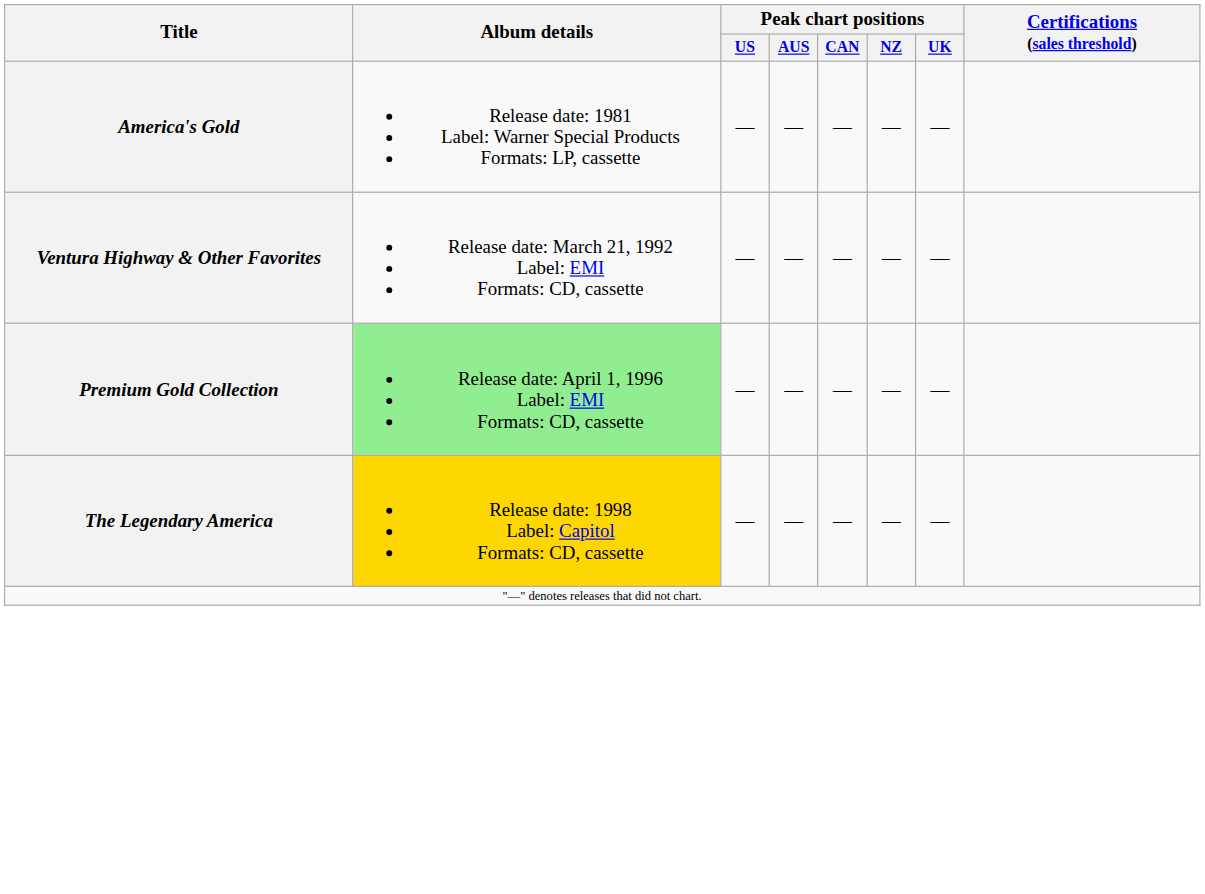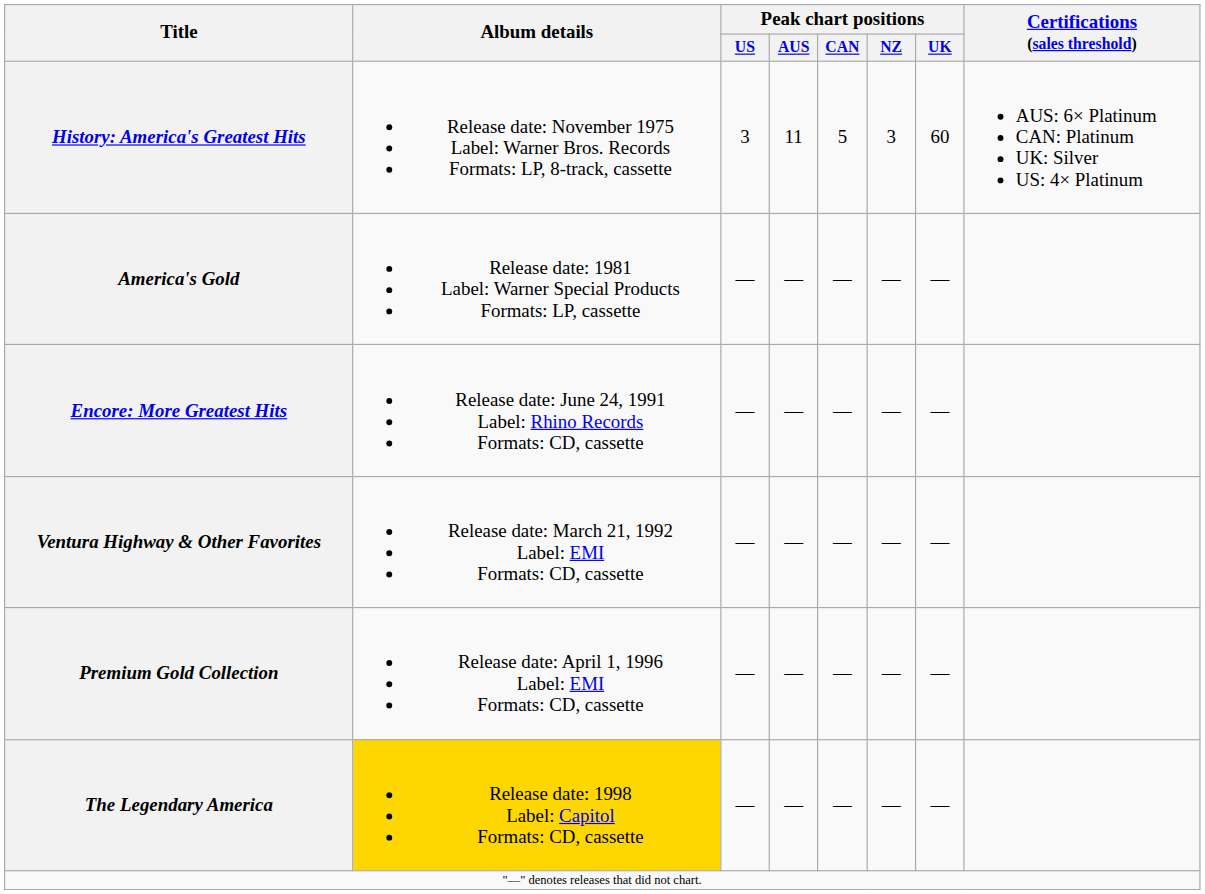 <table class="wikitable plainrowheaders" style="text-align:center;">
 <tr>
 <th rowspan="2" style="width:18em;">Title</th>
 <th rowspan="2" style="width:19em;">Album details</th>
 <th colspan="5">Peak chart positions</th>
 <th rowspan="2" style="width:12em;"><a href='#'>Certifications</a><br><small>(<a href='#'>sales threshold</a>)</small></th>
 </tr>
 <tr style="font-size:smaller;">
 <th width="35"><a href='#'>US</a><br></th>
 <th width="35"><a href='#'>AUS</a><br></th>
 <th width="35"><a href='#'>CAN</a><br></th>
 <th width="35"><a href='#'>NZ</a><br></th>
 <th width="35"><a href='#'>UK</a><br></th>
 </tr>
 <tr>
+<th scope="row"><em><a href='#'>History: America's Greatest Hits</a></em></th>
+<td><br><ul><li>Release date: November 1975</li><li>Label: Warner Bros. Records</li><li>Formats: LP, 8-track, cassette</li></ul></td>
+<td>3</td>
+<td>11</td>
+<td>5</td>
+<td>3</td>
+<td>60</td>
+<td align="left"><br><ul><li>AUS: 6× Platinum</li><li>CAN: Platinum</li><li>UK: Silver</li><li>US: 4× Platinum</li></ul></td>
+</tr>
+<tr>
 <th scope="row"><em>America's Gold</em></th>
 <td><br><ul><li>Release date: 1981</li><li>Label: Warner Special Products</li><li>Formats: LP, cassette</li></ul></td>
+<td>—</td>
+<td>—</td>
+<td>—</td>
+<td>—</td>
+<td>—</td>
+<td></td>
+</tr>
+<tr>
+<th scope="row"><em><a href='#'>Encore: More Greatest Hits</a></em></th>
+<td><br><ul><li>Release date: June 24, 1991</li><li>Label: <a href='#'>Rhino Records</a></li><li>Formats: CD, cassette</li></ul></td>
 <td>—</td>
 <td>—</td>
 <td>—</td>
 <td>—</td>
 <td>—</td>
 <td></td>
 </tr>
 <tr>
 <th scope="row"><em>Ventura Highway & Other Favorites</em></th>
 <td><br><ul><li>Release date: March 21, 1992</li><li>Label: <a href='#'>EMI</a></li><li>Formats: CD, cassette</li></ul></td>
 <td>—</td>
 <td>—</td>
 <td>—</td>
 <td>—</td>
 <td>—</td>
 <td></td>
 </tr>
 <tr>
 <th scope="row"><em>Premium Gold Collection</em></th>
-<td style="background: lightgreen;"><br><ul><li>Release date: April 1, 1996</li><li>Label: <a href='#'>EMI</a></li><li>Formats: CD, cassette</li></ul></td>
+<td><br><ul><li>Release date: April 1, 1996</li><li>Label: <a href='#'>EMI</a></li><li>Formats: CD, cassette</li></ul></td>
 <td>—</td>
 <td>—</td>
 <td>—</td>
 <td>—</td>
 <td>—</td>
 <td></td>
 </tr>
 <tr>
 <th scope="row"><em>The Legendary America</em></th>
 <td style="background: gold;"><br><ul><li>Release date: 1998</li><li>Label: <a href='#'>Capitol</a></li><li>Formats: CD, cassette</li></ul></td>
 <td>—</td>
 <td>—</td>
 <td>—</td>
 <td>—</td>
 <td>—</td>
 <td></td>
 </tr>
 <tr>
 <td colspan="8" style="font-size:8pt">"—" denotes releases that did not chart.</td>
 </tr>
 </table>
